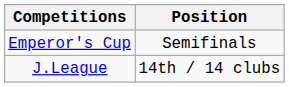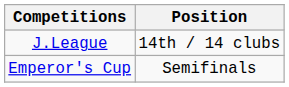 <table class="wikitable" style="text-align:center;">
 <tr>
 <th>Competitions</th>
 <th>Position</th>
 </tr>
 <tr>
+<td><a href='#'>J.League</a></td>
+<td>14th / 14 clubs</td>
+</tr>
+<tr>
 <td><a href='#'>Emperor's Cup</a></td>
 <td>Semifinals</td>
 </tr>
-<tr>
-<td><a href='#'>J.League</a></td>
-<td>14th / 14 clubs</td>
-</tr>
 </table>
